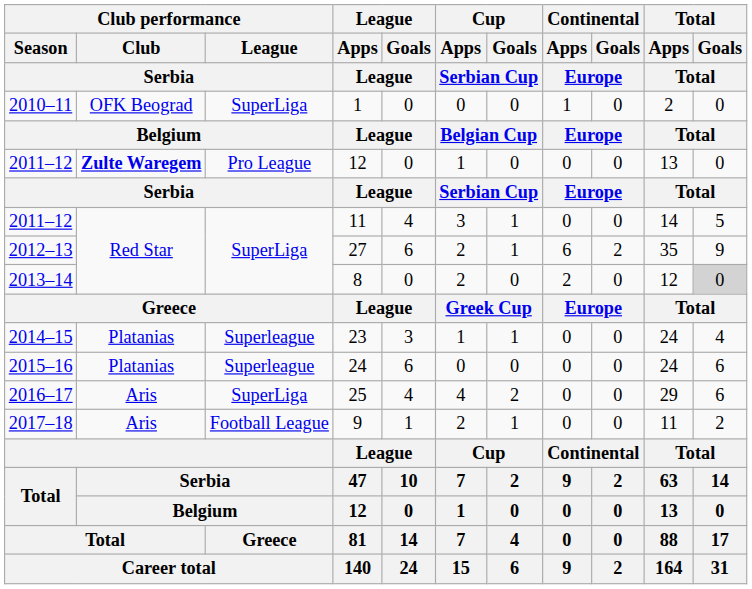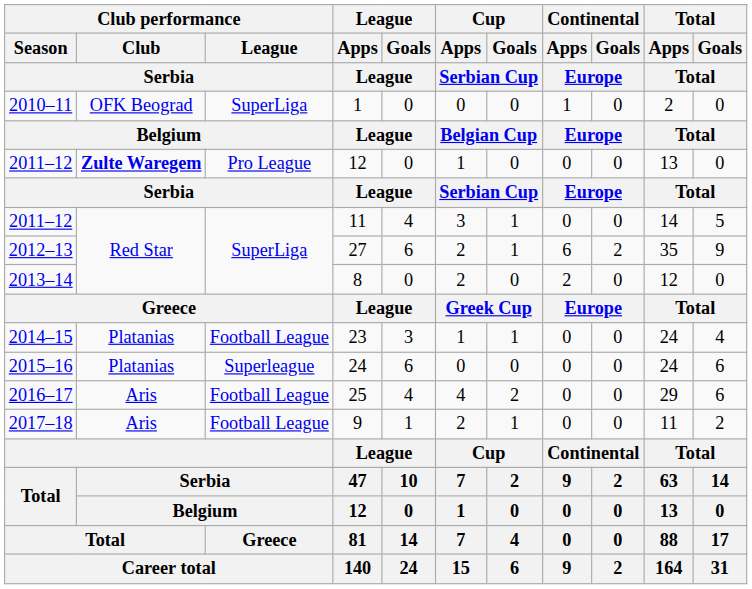 <table class="wikitable" style="text-align:center">
 <tr>
 <th colspan=3>Club performance</th>
 <th colspan=2>League</th>
 <th colspan=2>Cup</th>
 <th colspan=2>Continental</th>
 <th colspan=2>Total</th>
 </tr>
 <tr>
 <th>Season</th>
 <th>Club</th>
 <th>League</th>
 <th>Apps</th>
 <th>Goals</th>
 <th>Apps</th>
 <th>Goals</th>
 <th>Apps</th>
 <th>Goals</th>
 <th>Apps</th>
 <th>Goals</th>
 </tr>
 <tr>
 <th colspan=3>Serbia</th>
 <th colspan=2>League</th>
 <th colspan=2><a href='#'>Serbian Cup</a></th>
 <th colspan=2><a href='#'>Europe</a></th>
 <th colspan=2>Total</th>
 </tr>
 <tr>
 <td><a href='#'>2010–11</a></td>
 <td><a href='#'>OFK Beograd</a></td>
 <td><a href='#'>SuperLiga</a></td>
 <td>1</td>
 <td>0</td>
 <td>0</td>
 <td>0</td>
 <td>1</td>
 <td>0</td>
 <td>2</td>
 <td>0</td>
 </tr>
 <tr>
 <th colspan=3>Belgium</th>
 <th colspan=2>League</th>
 <th colspan=2><a href='#'>Belgian Cup</a></th>
 <th colspan=2><a href='#'>Europe</a></th>
 <th colspan=2>Total</th>
 </tr>
 <tr>
 <td><a href='#'>2011–12</a></td>
 <td><strong><a href='#'>Zulte Waregem</a></strong></td>
 <td><a href='#'>Pro League</a></td>
 <td>12</td>
 <td>0</td>
 <td>1</td>
 <td>0</td>
 <td>0</td>
 <td>0</td>
 <td>13</td>
 <td>0</td>
 </tr>
 <tr>
 <th colspan=3>Serbia</th>
 <th colspan=2>League</th>
 <th colspan=2><a href='#'>Serbian Cup</a></th>
 <th colspan=2><a href='#'>Europe</a></th>
 <th colspan=2>Total</th>
 </tr>
 <tr>
 <td><a href='#'>2011–12</a></td>
 <td rowspan=3><a href='#'>Red Star</a></td>
 <td rowspan=3><a href='#'>SuperLiga</a></td>
 <td>11</td>
 <td>4</td>
 <td>3</td>
 <td>1</td>
 <td>0</td>
 <td>0</td>
 <td>14</td>
 <td>5</td>
 </tr>
 <tr>
 <td><a href='#'>2012–13</a></td>
 <td>27</td>
 <td>6</td>
 <td>2</td>
 <td>1</td>
 <td>6</td>
 <td>2</td>
 <td>35</td>
 <td>9</td>
 </tr>
 <tr>
 <td><a href='#'>2013–14</a></td>
 <td>8</td>
 <td>0</td>
 <td>2</td>
 <td>0</td>
 <td>2</td>
 <td>0</td>
 <td>12</td>
-<td style="background: lightgrey;">0</td>
+<td>0</td>
 </tr>
 <tr>
 <th colspan=3>Greece</th>
 <th colspan=2>League</th>
 <th colspan=2><a href='#'>Greek Cup</a></th>
 <th colspan=2><a href='#'>Europe</a></th>
 <th colspan=2>Total</th>
 </tr>
 <tr>
 <td><a href='#'>2014–15</a></td>
 <td><a href='#'>Platanias</a></td>
-<td><a href='#'>Superleague</a></td>
+<td><a href='#'>Football League</a></td>
 <td>23</td>
 <td>3</td>
 <td>1</td>
 <td>1</td>
 <td>0</td>
 <td>0</td>
 <td>24</td>
 <td>4</td>
 </tr>
 <tr>
 <td><a href='#'>2015–16</a></td>
 <td><a href='#'>Platanias</a></td>
 <td><a href='#'>Superleague</a></td>
 <td>24</td>
 <td>6</td>
 <td>0</td>
 <td>0</td>
 <td>0</td>
 <td>0</td>
 <td>24</td>
 <td>6</td>
 </tr>
 <tr>
 <td><a href='#'>2016–17</a></td>
 <td><a href='#'>Aris</a></td>
-<td><a href='#'>SuperLiga</a></td>
+<td><a href='#'>Football League</a></td>
 <td>25</td>
 <td>4</td>
 <td>4</td>
 <td>2</td>
 <td>0</td>
 <td>0</td>
 <td>29</td>
 <td>6</td>
 </tr>
 <tr>
 <td><a href='#'>2017–18</a></td>
 <td><a href='#'>Aris</a></td>
 <td><a href='#'>Football League</a></td>
 <td>9</td>
 <td>1</td>
 <td>2</td>
 <td>1</td>
 <td>0</td>
 <td>0</td>
 <td>11</td>
 <td>2</td>
 </tr>
 <tr>
 <th colspan=3></th>
 <th colspan=2>League</th>
 <th colspan=2>Cup</th>
 <th colspan=2>Continental</th>
 <th colspan=2>Total</th>
 </tr>
 <tr>
 <th rowspan=2>Total</th>
 <th colspan=2>Serbia</th>
 <th>47</th>
 <th>10</th>
 <th>7</th>
 <th>2</th>
 <th>9</th>
 <th>2</th>
 <th>63</th>
 <th>14</th>
 </tr>
 <tr>
 <th colspan=2>Belgium</th>
 <th>12</th>
 <th>0</th>
 <th>1</th>
 <th>0</th>
 <th>0</th>
 <th>0</th>
 <th>13</th>
 <th>0</th>
 </tr>
 <tr>
 <th colspan=2>Total</th>
 <th>Greece</th>
 <th>81</th>
 <th>14</th>
 <th>7</th>
 <th>4</th>
 <th>0</th>
 <th>0</th>
 <th>88</th>
 <th>17</th>
 </tr>
 <tr>
 <th colspan=3>Career total</th>
 <th>140</th>
 <th>24</th>
 <th>15</th>
 <th>6</th>
 <th>9</th>
 <th>2</th>
 <th>164</th>
 <th>31</th>
 </tr>
 </table>
